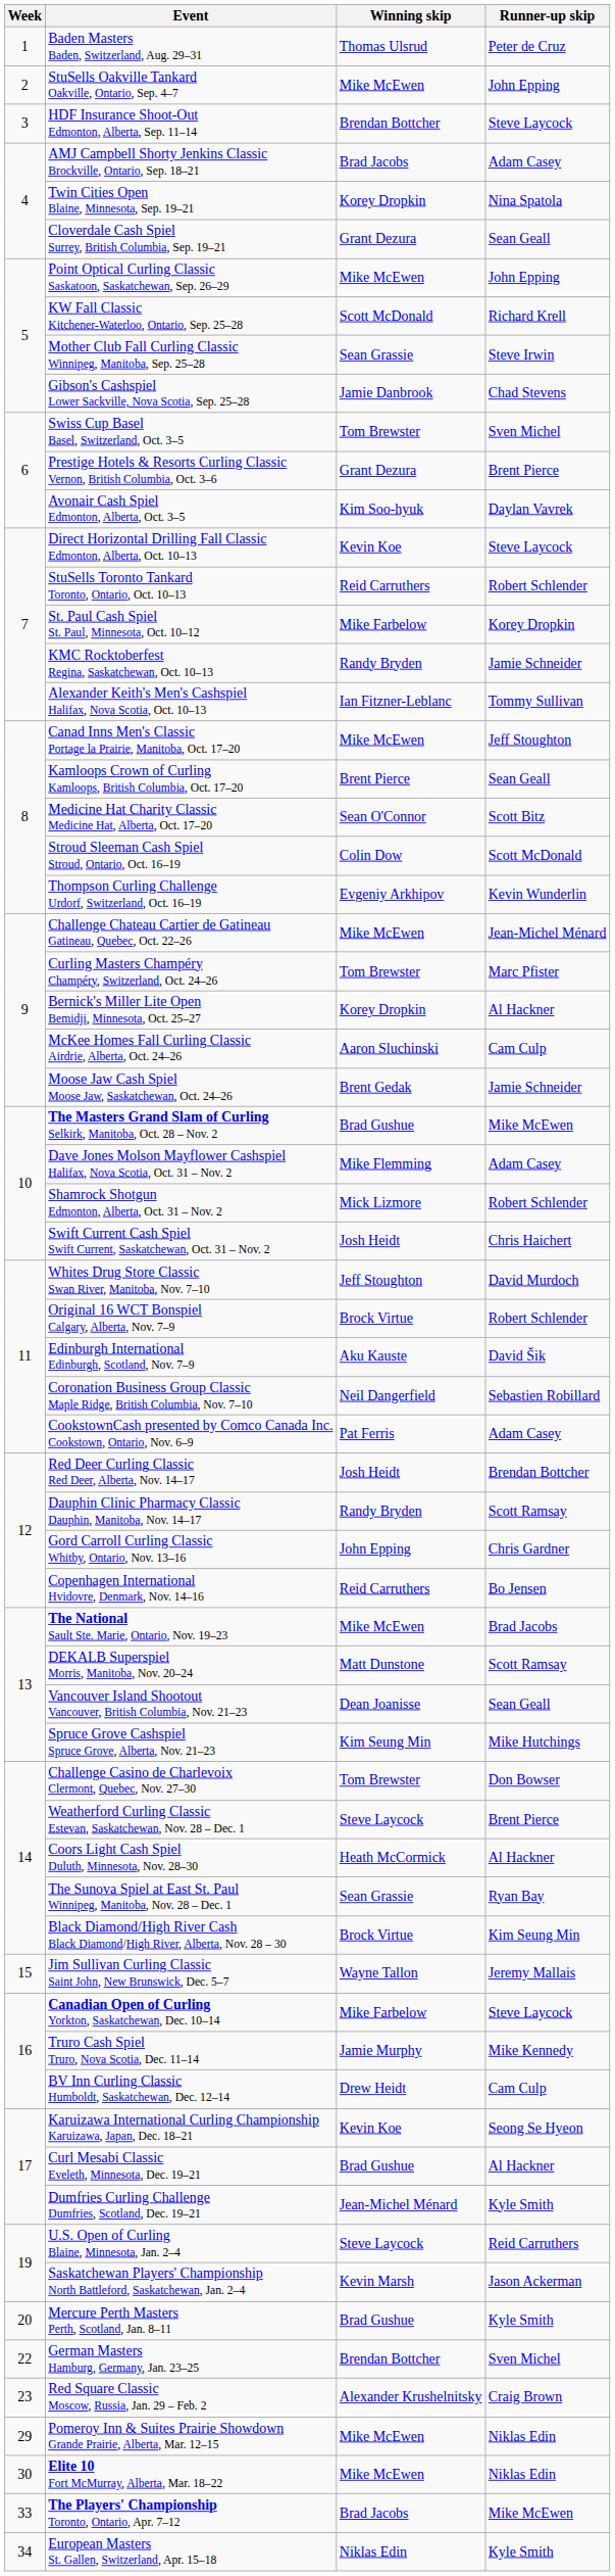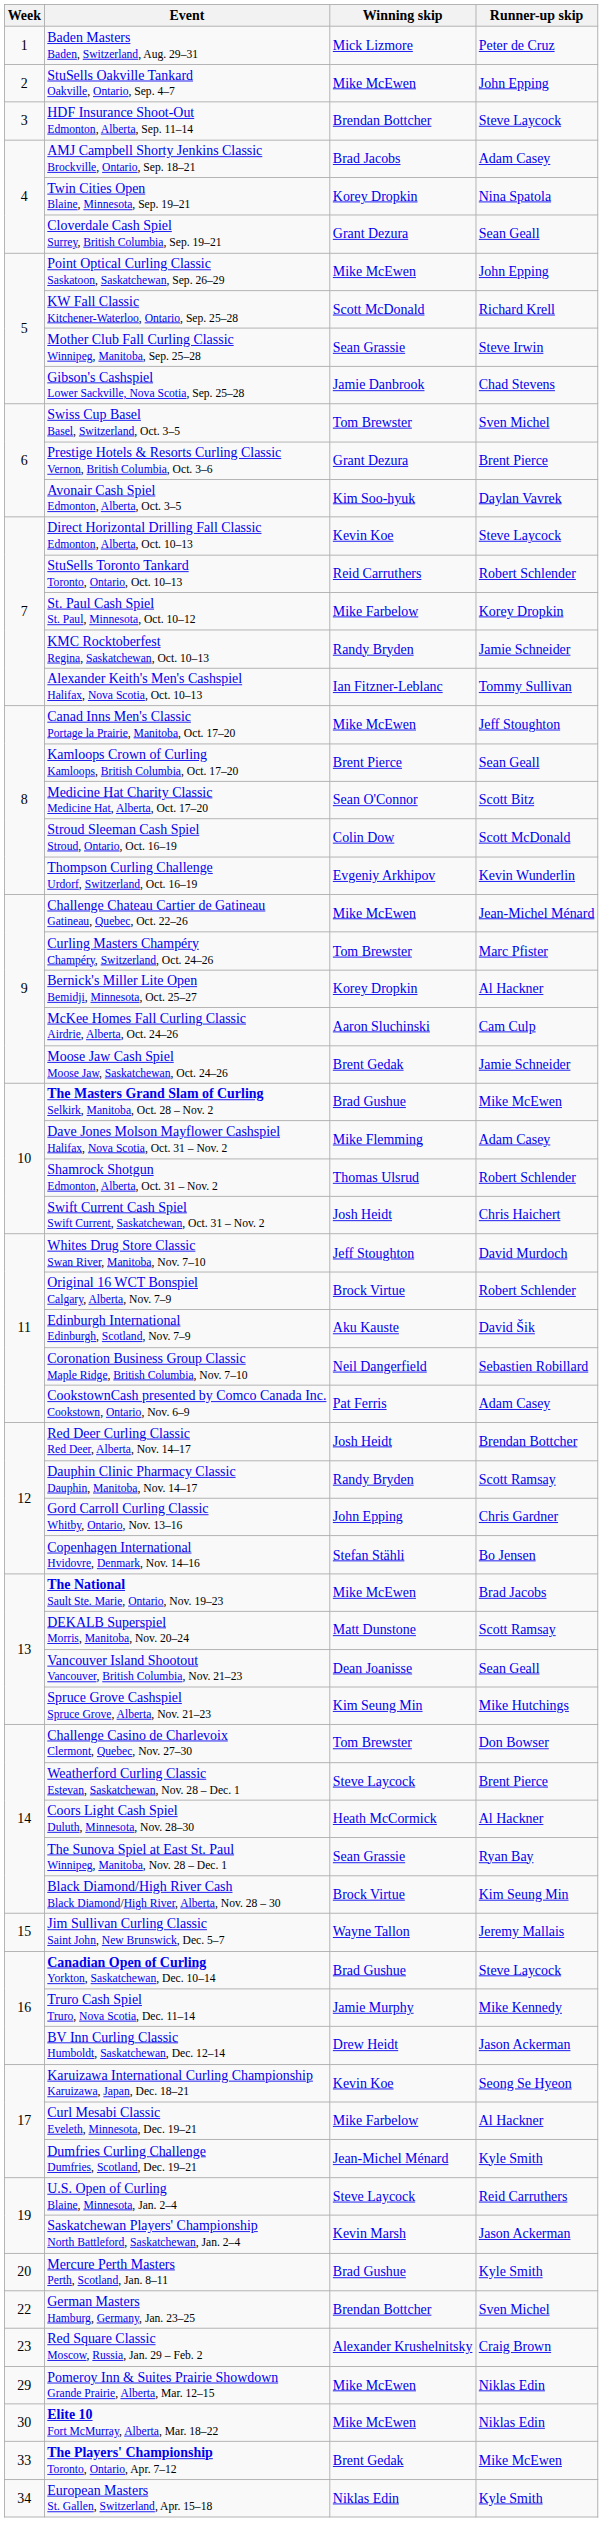 <table class="wikitable">
 <tr>
 <th>Week</th>
 <th>Event</th>
 <th>Winning skip</th>
 <th>Runner-up skip</th>
 </tr>
 <tr>
 <td align=center>1</td>
 <td><a href='#'>Baden Masters</a> <br> <small><a href='#'>Baden</a>, <a href='#'>Switzerland</a>, Aug. 29–31</small></td>
-<td> <a href='#'>Thomas Ulsrud</a></td>
+<td> <a href='#'>Mick Lizmore</a></td>
 <td> <a href='#'>Peter de Cruz</a></td>
 </tr>
 <tr>
 <td align=center rowspan=1>2</td>
 <td><a href='#'>StuSells Oakville Tankard</a> <br> <small><a href='#'>Oakville</a>, <a href='#'>Ontario</a>, Sep. 4–7</small></td>
 <td> <a href='#'>Mike McEwen</a></td>
 <td> <a href='#'>John Epping</a> </td>
 </tr>
 <tr>
 <td align=center>3</td>
 <td><a href='#'>HDF Insurance Shoot-Out</a> <br> <small><a href='#'>Edmonton</a>, <a href='#'>Alberta</a>, Sep. 11–14</small></td>
 <td> <a href='#'>Brendan Bottcher</a></td>
 <td> <a href='#'>Steve Laycock</a></td>
 </tr>
 <tr>
 <td align=center rowspan=3>4</td>
 <td><a href='#'>AMJ Campbell Shorty Jenkins Classic</a> <br> <small><a href='#'>Brockville</a>, <a href='#'>Ontario</a>, Sep. 18–21</small></td>
 <td> <a href='#'>Brad Jacobs</a></td>
 <td> <a href='#'>Adam Casey</a></td>
 </tr>
 <tr>
 <td><a href='#'>Twin Cities Open</a> <br> <small><a href='#'>Blaine</a>, <a href='#'>Minnesota</a>, Sep. 19–21</small></td>
 <td> <a href='#'>Korey Dropkin</a></td>
 <td> <a href='#'>Nina Spatola</a></td>
 </tr>
 <tr>
 <td><a href='#'>Cloverdale Cash Spiel</a> <br> <small><a href='#'>Surrey</a>, <a href='#'>British Columbia</a>, Sep. 19–21</small></td>
 <td> <a href='#'>Grant Dezura</a></td>
 <td> <a href='#'>Sean Geall</a></td>
 </tr>
 <tr>
 <td align=center rowspan=4>5</td>
 <td><a href='#'>Point Optical Curling Classic</a> <br> <small><a href='#'>Saskatoon</a>, <a href='#'>Saskatchewan</a>, Sep. 26–29</small></td>
 <td> <a href='#'>Mike McEwen</a></td>
 <td> <a href='#'>John Epping</a></td>
 </tr>
 <tr>
 <td><a href='#'>KW Fall Classic</a> <br> <small><a href='#'>Kitchener-Waterloo</a>, <a href='#'>Ontario</a>, Sep. 25–28</small></td>
 <td> <a href='#'>Scott McDonald</a></td>
 <td> <a href='#'>Richard Krell</a></td>
 </tr>
 <tr>
 <td><a href='#'>Mother Club Fall Curling Classic</a> <br> <small><a href='#'>Winnipeg</a>, <a href='#'>Manitoba</a>, Sep. 25–28</small></td>
 <td> <a href='#'>Sean Grassie</a></td>
 <td> <a href='#'>Steve Irwin</a></td>
 </tr>
 <tr>
 <td><a href='#'>Gibson's Cashspiel</a> <br> <small><a href='#'>Lower Sackville, Nova Scotia</a>, Sep. 25–28</small></td>
 <td> <a href='#'>Jamie Danbrook</a></td>
 <td> <a href='#'>Chad Stevens</a><br></td>
 </tr>
 <tr>
 <td align=center rowspan=3>6</td>
 <td><a href='#'>Swiss Cup Basel</a> <br> <small><a href='#'>Basel</a>, <a href='#'>Switzerland</a>, Oct. 3–5</small></td>
 <td> <a href='#'>Tom Brewster</a></td>
 <td> <a href='#'>Sven Michel</a></td>
 </tr>
 <tr>
 <td><a href='#'>Prestige Hotels & Resorts Curling Classic</a> <br> <small><a href='#'>Vernon</a>, <a href='#'>British Columbia</a>, Oct. 3–6</small></td>
 <td> <a href='#'>Grant Dezura</a></td>
 <td> <a href='#'>Brent Pierce</a></td>
 </tr>
 <tr>
 <td><a href='#'>Avonair Cash Spiel</a> <br> <small><a href='#'>Edmonton</a>, <a href='#'>Alberta</a>, Oct. 3–5</small></td>
 <td> <a href='#'>Kim Soo-hyuk</a></td>
 <td> <a href='#'>Daylan Vavrek</a></td>
 </tr>
 <tr>
 <td align=center rowspan=5>7</td>
 <td><a href='#'>Direct Horizontal Drilling Fall Classic</a> <br> <small><a href='#'>Edmonton</a>, <a href='#'>Alberta</a>, Oct. 10–13</small></td>
 <td> <a href='#'>Kevin Koe</a></td>
 <td> <a href='#'>Steve Laycock</a></td>
 </tr>
 <tr>
 <td><a href='#'>StuSells Toronto Tankard</a> <br> <small><a href='#'>Toronto</a>, <a href='#'>Ontario</a>, Oct. 10–13</small></td>
 <td> <a href='#'>Reid Carruthers</a></td>
 <td> <a href='#'>Robert Schlender</a></td>
 </tr>
 <tr>
 <td><a href='#'>St. Paul Cash Spiel</a> <br> <small><a href='#'>St. Paul</a>, <a href='#'>Minnesota</a>, Oct. 10–12</small></td>
 <td> <a href='#'>Mike Farbelow</a></td>
 <td> <a href='#'>Korey Dropkin</a></td>
 </tr>
 <tr>
 <td><a href='#'>KMC Rocktoberfest</a> <br> <small><a href='#'>Regina</a>, <a href='#'>Saskatchewan</a>, Oct. 10–13</small></td>
 <td> <a href='#'>Randy Bryden</a></td>
 <td> <a href='#'>Jamie Schneider</a></td>
 </tr>
 <tr>
 <td><a href='#'>Alexander Keith's Men's Cashspiel</a> <br> <small><a href='#'>Halifax</a>, <a href='#'>Nova Scotia</a>, Oct. 10–13</small></td>
 <td> <a href='#'>Ian Fitzner-Leblanc</a></td>
 <td> <a href='#'>Tommy Sullivan</a></td>
 </tr>
 <tr>
 <td align=center rowspan=5>8</td>
 <td><a href='#'>Canad Inns Men's Classic</a> <br> <small><a href='#'>Portage la Prairie</a>, <a href='#'>Manitoba</a>, Oct. 17–20</small></td>
 <td> <a href='#'>Mike McEwen</a></td>
 <td> <a href='#'>Jeff Stoughton</a></td>
 </tr>
 <tr>
 <td><a href='#'>Kamloops Crown of Curling</a> <br> <small><a href='#'>Kamloops</a>, <a href='#'>British Columbia</a>, Oct. 17–20</small></td>
 <td> <a href='#'>Brent Pierce</a></td>
 <td> <a href='#'>Sean Geall</a></td>
 </tr>
 <tr>
 <td><a href='#'>Medicine Hat Charity Classic</a> <br> <small><a href='#'>Medicine Hat</a>, <a href='#'>Alberta</a>, Oct. 17–20</small></td>
 <td> <a href='#'>Sean O'Connor</a></td>
 <td> <a href='#'>Scott Bitz</a></td>
 </tr>
 <tr>
 <td><a href='#'>Stroud Sleeman Cash Spiel</a> <br> <small><a href='#'>Stroud</a>, <a href='#'>Ontario</a>, Oct. 16–19</small></td>
 <td> <a href='#'>Colin Dow</a></td>
 <td> <a href='#'>Scott McDonald</a></td>
 </tr>
 <tr>
 <td><a href='#'>Thompson Curling Challenge</a> <br> <small><a href='#'>Urdorf</a>, <a href='#'>Switzerland</a>, Oct. 16–19</small></td>
 <td> <a href='#'>Evgeniy Arkhipov</a></td>
 <td> <a href='#'>Kevin Wunderlin</a></td>
 </tr>
 <tr>
 <td align=center rowspan=5>9</td>
 <td><a href='#'>Challenge Chateau Cartier de Gatineau</a> <br> <small><a href='#'>Gatineau</a>, <a href='#'>Quebec</a>, Oct. 22–26</small></td>
 <td> <a href='#'>Mike McEwen</a></td>
 <td> <a href='#'>Jean-Michel Ménard</a></td>
 </tr>
 <tr>
 <td><a href='#'>Curling Masters Champéry</a> <br> <small><a href='#'>Champéry</a>, <a href='#'>Switzerland</a>, Oct. 24–26</small></td>
 <td> <a href='#'>Tom Brewster</a></td>
 <td> <a href='#'>Marc Pfister</a></td>
 </tr>
 <tr>
 <td><a href='#'>Bernick's Miller Lite Open</a> <br> <small><a href='#'>Bemidji</a>, <a href='#'>Minnesota</a>, Oct. 25–27</small></td>
 <td> <a href='#'>Korey Dropkin</a></td>
 <td> <a href='#'>Al Hackner</a></td>
 </tr>
 <tr>
 <td><a href='#'>McKee Homes Fall Curling Classic</a> <br> <small><a href='#'>Airdrie</a>, <a href='#'>Alberta</a>, Oct. 24–26</small></td>
 <td> <a href='#'>Aaron Sluchinski</a></td>
 <td> <a href='#'>Cam Culp</a></td>
 </tr>
 <tr>
 <td><a href='#'>Moose Jaw Cash Spiel</a> <br> <small><a href='#'>Moose Jaw</a>, <a href='#'>Saskatchewan</a>, Oct. 24–26</small></td>
 <td> <a href='#'>Brent Gedak</a></td>
 <td> <a href='#'>Jamie Schneider</a></td>
 </tr>
 <tr>
 <td align=center rowspan=4>10</td>
 <td><strong><a href='#'>The Masters Grand Slam of Curling</a></strong> <br> <small><a href='#'>Selkirk</a>, <a href='#'>Manitoba</a>, Oct. 28 – Nov. 2</small></td>
 <td> <a href='#'>Brad Gushue</a></td>
 <td> <a href='#'>Mike McEwen</a></td>
 </tr>
 <tr>
 <td><a href='#'>Dave Jones Molson Mayflower Cashspiel</a> <br> <small><a href='#'>Halifax</a>, <a href='#'>Nova Scotia</a>, Oct. 31 – Nov. 2</small></td>
 <td> <a href='#'>Mike Flemming</a></td>
 <td> <a href='#'>Adam Casey</a></td>
 </tr>
 <tr>
 <td><a href='#'>Shamrock Shotgun</a> <br> <small><a href='#'>Edmonton</a>, <a href='#'>Alberta</a>, Oct. 31 – Nov. 2</small></td>
-<td> <a href='#'>Mick Lizmore</a></td>
+<td> <a href='#'>Thomas Ulsrud</a></td>
 <td> <a href='#'>Robert Schlender</a></td>
 </tr>
 <tr>
 <td><a href='#'>Swift Current Cash Spiel</a> <br> <small><a href='#'>Swift Current</a>, <a href='#'>Saskatchewan</a>, Oct. 31 – Nov. 2</small></td>
 <td> <a href='#'>Josh Heidt</a></td>
 <td> <a href='#'>Chris Haichert</a></td>
 </tr>
 <tr>
 <td align=center rowspan=5>11</td>
 <td><a href='#'>Whites Drug Store Classic</a> <br> <small><a href='#'>Swan River</a>, <a href='#'>Manitoba</a>, Nov. 7–10</small></td>
 <td> <a href='#'>Jeff Stoughton</a></td>
 <td> <a href='#'>David Murdoch</a></td>
 </tr>
 <tr>
 <td><a href='#'>Original 16 WCT Bonspiel</a> <br> <small><a href='#'>Calgary</a>, <a href='#'>Alberta</a>, Nov. 7–9</small></td>
 <td> <a href='#'>Brock Virtue</a></td>
 <td> <a href='#'>Robert Schlender</a></td>
 </tr>
 <tr>
 <td><a href='#'>Edinburgh International</a> <br> <small><a href='#'>Edinburgh</a>, <a href='#'>Scotland</a>, Nov. 7–9</small></td>
 <td> <a href='#'>Aku Kauste</a></td>
 <td> <a href='#'>David Šik</a></td>
 </tr>
 <tr>
 <td><a href='#'>Coronation Business Group Classic</a> <br> <small><a href='#'>Maple Ridge</a>, <a href='#'>British Columbia</a>, Nov. 7–10</small></td>
 <td> <a href='#'>Neil Dangerfield</a></td>
 <td> <a href='#'>Sebastien Robillard</a></td>
 </tr>
 <tr>
 <td><a href='#'>CookstownCash presented by Comco Canada Inc.</a> <br> <small><a href='#'>Cookstown</a>, <a href='#'>Ontario</a>, Nov. 6–9</small></td>
 <td> <a href='#'>Pat Ferris</a></td>
 <td> <a href='#'>Adam Casey</a></td>
 </tr>
 <tr>
 <td align=center rowspan=4>12</td>
 <td><a href='#'>Red Deer Curling Classic</a> <br> <small><a href='#'>Red Deer</a>, <a href='#'>Alberta</a>, Nov. 14–17</small></td>
 <td> <a href='#'>Josh Heidt</a></td>
 <td> <a href='#'>Brendan Bottcher</a></td>
 </tr>
 <tr>
 <td><a href='#'>Dauphin Clinic Pharmacy Classic</a> <br> <small><a href='#'>Dauphin</a>, <a href='#'>Manitoba</a>, Nov. 14–17</small></td>
 <td> <a href='#'>Randy Bryden</a></td>
 <td> <a href='#'>Scott Ramsay</a></td>
 </tr>
 <tr>
 <td><a href='#'>Gord Carroll Curling Classic</a> <br> <small><a href='#'>Whitby</a>, <a href='#'>Ontario</a>, Nov. 13–16</small></td>
 <td> <a href='#'>John Epping</a></td>
 <td> <a href='#'>Chris Gardner</a></td>
 </tr>
 <tr>
 <td><a href='#'>Copenhagen International</a> <br> <small><a href='#'>Hvidovre</a>, <a href='#'>Denmark</a>, Nov. 14–16</small></td>
-<td> <a href='#'>Reid Carruthers</a></td>
+<td> <a href='#'>Stefan Stähli</a></td>
 <td> <a href='#'>Bo Jensen</a></td>
 </tr>
 <tr>
 <td align=center rowspan=4>13</td>
 <td><strong><a href='#'>The National</a></strong> <br> <small><a href='#'>Sault Ste. Marie</a>, <a href='#'>Ontario</a>, Nov. 19–23</small></td>
 <td> <a href='#'>Mike McEwen</a></td>
 <td> <a href='#'>Brad Jacobs</a></td>
 </tr>
 <tr>
 <td><a href='#'>DEKALB Superspiel</a> <br> <small><a href='#'>Morris</a>, <a href='#'>Manitoba</a>, Nov. 20–24</small></td>
 <td> <a href='#'>Matt Dunstone</a></td>
 <td> <a href='#'>Scott Ramsay</a></td>
 </tr>
 <tr>
 <td><a href='#'>Vancouver Island Shootout</a> <br> <small><a href='#'>Vancouver</a>, <a href='#'>British Columbia</a>, Nov. 21–23</small></td>
 <td> <a href='#'>Dean Joanisse</a></td>
 <td> <a href='#'>Sean Geall</a></td>
 </tr>
 <tr>
 <td><a href='#'>Spruce Grove Cashspiel</a> <br> <small><a href='#'>Spruce Grove</a>, <a href='#'>Alberta</a>, Nov. 21–23</small></td>
 <td> <a href='#'>Kim Seung Min</a></td>
 <td> <a href='#'>Mike Hutchings</a></td>
 </tr>
 <tr>
 <td align=center rowspan=5>14</td>
 <td><a href='#'>Challenge Casino de Charlevoix</a> <br> <small><a href='#'>Clermont</a>, <a href='#'>Quebec</a>, Nov. 27–30</small></td>
 <td> <a href='#'>Tom Brewster</a></td>
 <td> <a href='#'>Don Bowser</a></td>
 </tr>
 <tr>
 <td><a href='#'>Weatherford Curling Classic</a> <br> <small><a href='#'>Estevan</a>, <a href='#'>Saskatchewan</a>, Nov. 28 – Dec. 1</small></td>
 <td> <a href='#'>Steve Laycock</a></td>
 <td> <a href='#'>Brent Pierce</a></td>
 </tr>
 <tr>
 <td><a href='#'>Coors Light Cash Spiel</a> <br> <small><a href='#'>Duluth</a>, <a href='#'>Minnesota</a>, Nov. 28–30</small></td>
 <td> <a href='#'>Heath McCormick</a></td>
 <td> <a href='#'>Al Hackner</a></td>
 </tr>
 <tr>
 <td><a href='#'>The Sunova Spiel at East St. Paul</a> <br> <small><a href='#'>Winnipeg</a>, <a href='#'>Manitoba</a>, Nov. 28 – Dec. 1</small></td>
 <td> <a href='#'>Sean Grassie</a></td>
 <td> <a href='#'>Ryan Bay</a></td>
 </tr>
 <tr>
 <td><a href='#'>Black Diamond/High River Cash</a> <br> <small><a href='#'>Black Diamond</a>/<a href='#'>High River</a>, <a href='#'>Alberta</a>, Nov. 28 – 30</small></td>
 <td> <a href='#'>Brock Virtue</a></td>
 <td> <a href='#'>Kim Seung Min</a></td>
 </tr>
 <tr>
 <td align=center>15</td>
 <td><a href='#'>Jim Sullivan Curling Classic</a> <br> <small><a href='#'>Saint John</a>, <a href='#'>New Brunswick</a>, Dec. 5–7</small></td>
 <td> <a href='#'>Wayne Tallon</a></td>
 <td> <a href='#'>Jeremy Mallais</a></td>
 </tr>
 <tr>
 <td align=center rowspan=3>16</td>
 <td><strong><a href='#'>Canadian Open of Curling</a></strong> <br> <small><a href='#'>Yorkton</a>, <a href='#'>Saskatchewan</a>, Dec. 10–14</small></td>
-<td> <a href='#'>Mike Farbelow</a></td>
+<td> <a href='#'>Brad Gushue</a></td>
 <td> <a href='#'>Steve Laycock</a></td>
 </tr>
 <tr>
 <td><a href='#'>Truro Cash Spiel</a> <br> <small><a href='#'>Truro</a>, <a href='#'>Nova Scotia</a>, Dec. 11–14</small></td>
 <td> <a href='#'>Jamie Murphy</a></td>
 <td> <a href='#'>Mike Kennedy</a></td>
 </tr>
 <tr>
 <td><a href='#'>BV Inn Curling Classic</a> <br> <small><a href='#'>Humboldt</a>, <a href='#'>Saskatchewan</a>, Dec. 12–14</small></td>
 <td> <a href='#'>Drew Heidt</a></td>
-<td> <a href='#'>Cam Culp</a></td>
+<td> <a href='#'>Jason Ackerman</a></td>
 </tr>
 <tr>
 <td align=center rowspan=3>17</td>
 <td><a href='#'>Karuizawa International Curling Championship</a> <br> <small><a href='#'>Karuizawa</a>, <a href='#'>Japan</a>, Dec. 18–21</small></td>
 <td> <a href='#'>Kevin Koe</a></td>
 <td> <a href='#'>Seong Se Hyeon</a></td>
 </tr>
 <tr>
 <td><a href='#'>Curl Mesabi Classic</a> <br> <small><a href='#'>Eveleth</a>, <a href='#'>Minnesota</a>, Dec. 19–21</small></td>
-<td> <a href='#'>Brad Gushue</a></td>
+<td> <a href='#'>Mike Farbelow</a></td>
 <td> <a href='#'>Al Hackner</a></td>
 </tr>
 <tr>
 <td><a href='#'>Dumfries Curling Challenge</a> <br> <small><a href='#'>Dumfries</a>, <a href='#'>Scotland</a>, Dec. 19–21</small></td>
 <td> <a href='#'>Jean-Michel Ménard</a></td>
 <td> <a href='#'>Kyle Smith</a></td>
 </tr>
 <tr>
 <td align=center rowspan=2>19</td>
 <td><a href='#'>U.S. Open of Curling</a> <br> <small><a href='#'>Blaine</a>, <a href='#'>Minnesota</a>, Jan. 2–4</small></td>
 <td> <a href='#'>Steve Laycock</a></td>
 <td> <a href='#'>Reid Carruthers</a></td>
 </tr>
 <tr>
 <td><a href='#'>Saskatchewan Players' Championship</a> <br> <small><a href='#'>North Battleford</a>, <a href='#'>Saskatchewan</a>, Jan. 2–4</small></td>
 <td> <a href='#'>Kevin Marsh</a></td>
 <td> <a href='#'>Jason Ackerman</a></td>
 </tr>
 <tr>
 <td align=center>20</td>
 <td><a href='#'>Mercure Perth Masters</a> <br> <small><a href='#'>Perth</a>, <a href='#'>Scotland</a>, Jan. 8–11</small></td>
 <td> <a href='#'>Brad Gushue</a></td>
 <td> <a href='#'>Kyle Smith</a></td>
 </tr>
 <tr>
 <td align=center>22</td>
 <td><a href='#'>German Masters</a> <br> <small><a href='#'>Hamburg</a>, <a href='#'>Germany</a>, Jan. 23–25</small></td>
 <td> <a href='#'>Brendan Bottcher</a></td>
 <td> <a href='#'>Sven Michel</a></td>
 </tr>
 <tr>
 <td align=center>23</td>
 <td><a href='#'>Red Square Classic</a> <br> <small><a href='#'>Moscow</a>, <a href='#'>Russia</a>, Jan. 29 – Feb. 2</small></td>
 <td> <a href='#'>Alexander Krushelnitsky</a></td>
 <td> <a href='#'>Craig Brown</a></td>
 </tr>
 <tr>
 <td align=center>29</td>
 <td><a href='#'>Pomeroy Inn & Suites Prairie Showdown</a> <br> <small><a href='#'>Grande Prairie</a>, <a href='#'>Alberta</a>, Mar. 12–15</small></td>
 <td> <a href='#'>Mike McEwen</a></td>
 <td> <a href='#'>Niklas Edin</a></td>
 </tr>
 <tr>
 <td align=center>30</td>
 <td><strong><a href='#'>Elite 10</a></strong> <br> <small><a href='#'>Fort McMurray</a>, <a href='#'>Alberta</a>, Mar. 18–22</small></td>
 <td> <a href='#'>Mike McEwen</a></td>
 <td> <a href='#'>Niklas Edin</a></td>
 </tr>
 <tr>
 <td align=center>33</td>
 <td><strong><a href='#'>The Players' Championship</a></strong> <br> <small><a href='#'>Toronto</a>, <a href='#'>Ontario</a>, Apr. 7–12</small></td>
-<td> <a href='#'>Brad Jacobs</a></td>
+<td> <a href='#'>Brent Gedak</a></td>
 <td> <a href='#'>Mike McEwen</a></td>
 </tr>
 <tr>
 <td align=center>34</td>
 <td><a href='#'>European Masters</a> <br> <small><a href='#'>St. Gallen</a>, <a href='#'>Switzerland</a>, Apr. 15–18</small></td>
 <td> <a href='#'>Niklas Edin</a></td>
 <td> <a href='#'>Kyle Smith</a></td>
 </tr>
 </table>
